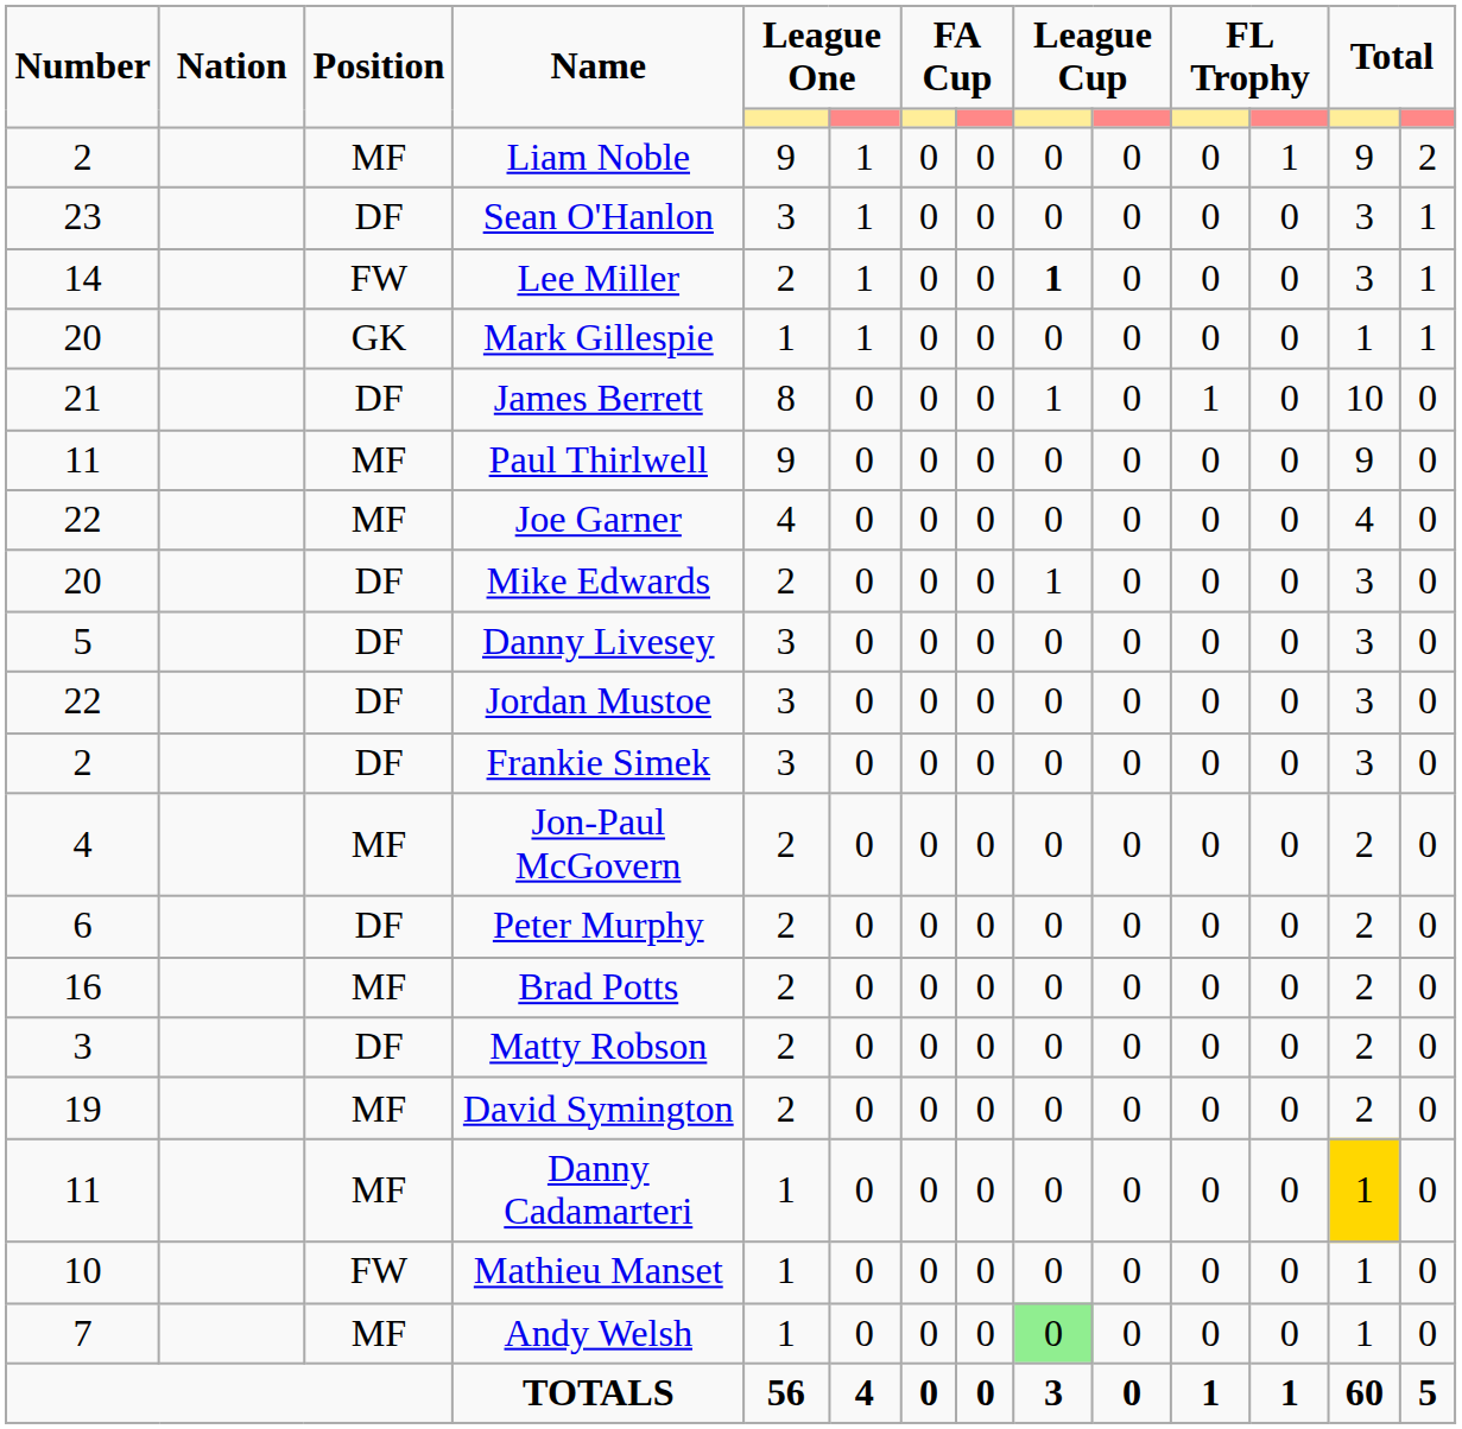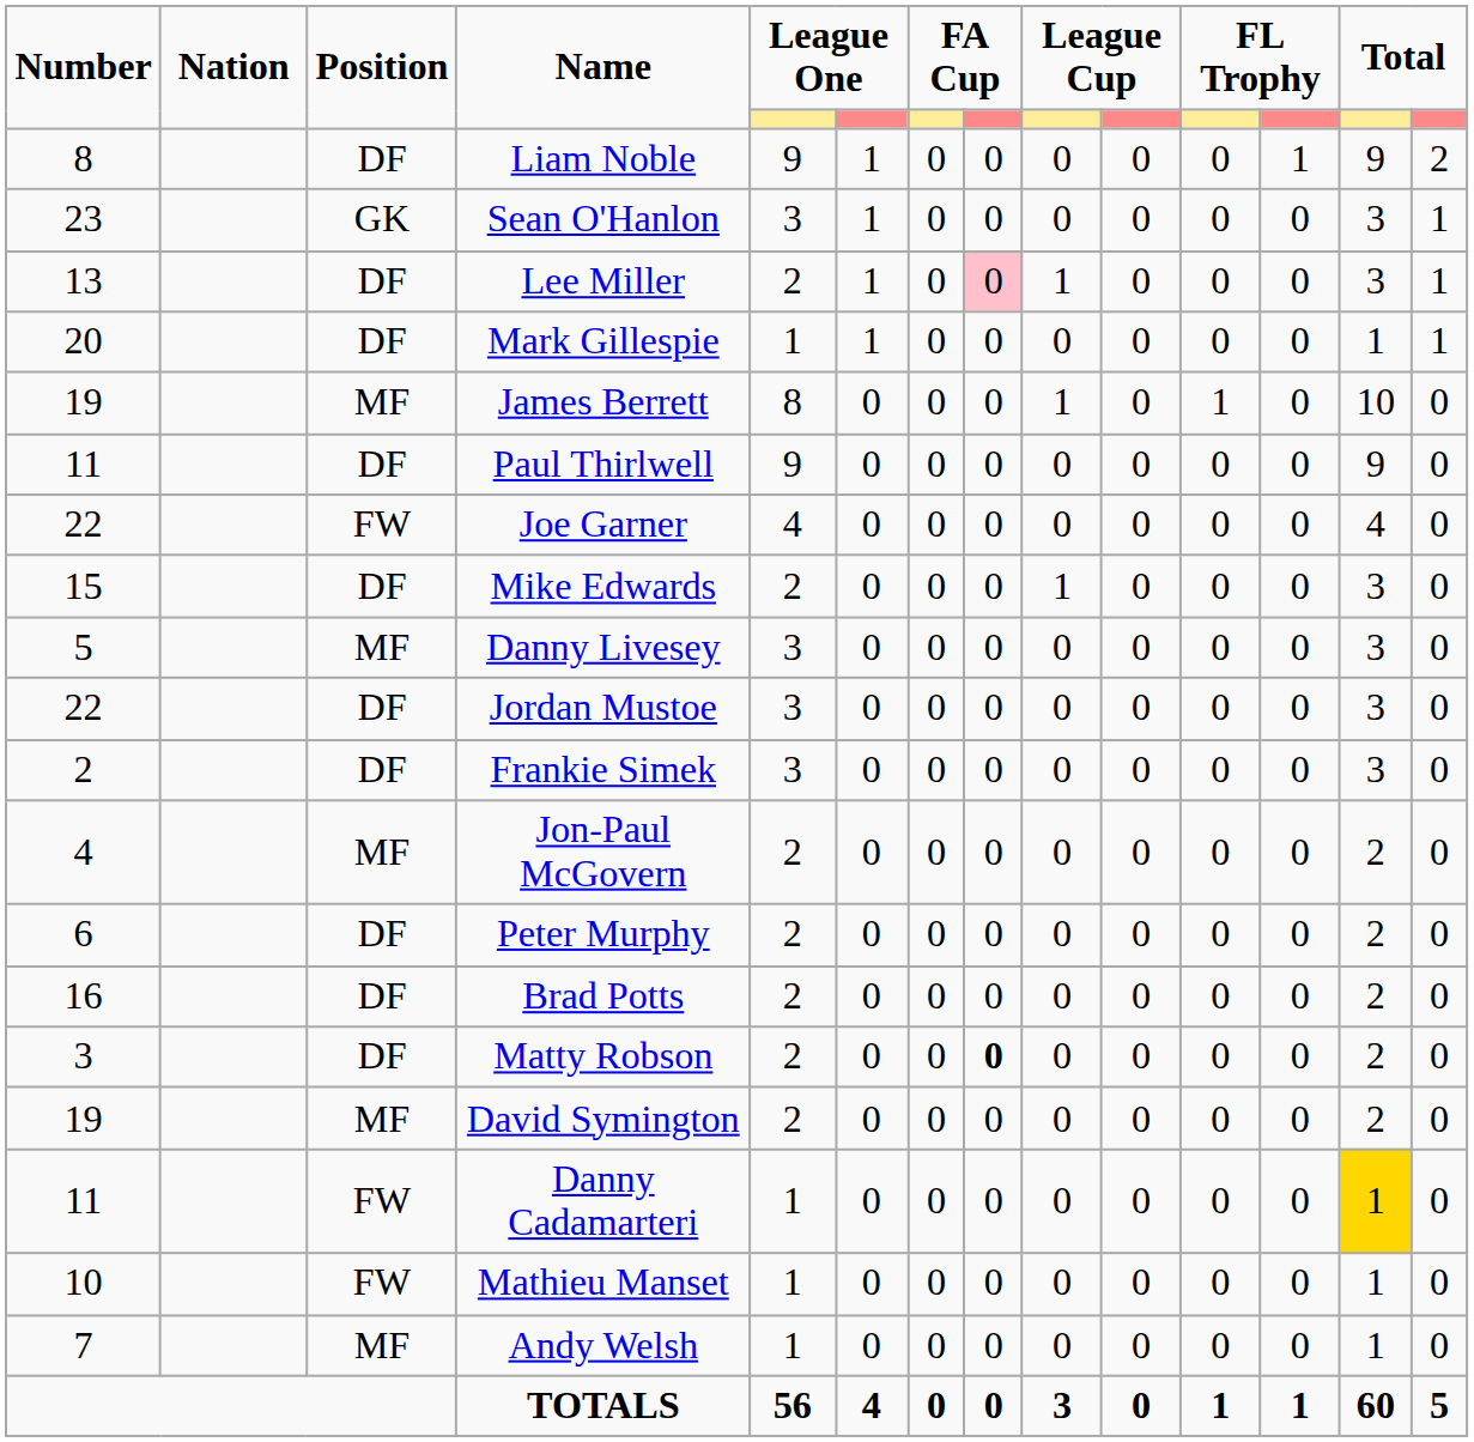 <table class="wikitable" style="font-size: 100%; text-align: center;">
 <tr>
 <td rowspan="2" width="10%" align="center"><strong>Number</strong></td>
 <td rowspan="2" width="10%" align="center"><strong>Nation</strong></td>
 <td rowspan="2" width="10%" align="center"><strong>Position</strong></td>
 <td rowspan="2" width="20%" align="center"><strong>Name</strong></td>
 <td colspan="2" align="center"><strong>League One</strong></td>
 <td colspan="2" align="center"><strong>FA Cup</strong></td>
 <td colspan="2" align="center"><strong>League Cup</strong></td>
 <td colspan="2" align="center"><strong>FL Trophy</strong></td>
 <td colspan="2" align="center"><strong>Total</strong></td>
 </tr>
 <tr>
 <th width=60 style="background: #FFEE99"></th>
 <th width=60 style="background: #FF8888"></th>
 <th width=60 style="background: #FFEE99"></th>
 <th width=60 style="background: #FF8888"></th>
 <th width=60 style="background: #FFEE99"></th>
 <th width=60 style="background: #FF8888"></th>
 <th width=60 style="background: #FFEE99"></th>
 <th width=60 style="background: #FF8888"></th>
 <th width=60 style="background: #FFEE99"></th>
 <th width=60 style="background: #FF8888"></th>
 </tr>
 <tr>
-<td>2</td>
+<td>8</td>
 <td></td>
-<td>MF</td>
+<td>DF</td>
 <td><a href='#'>Liam Noble</a></td>
 <td>9</td>
 <td>1</td>
 <td>0</td>
 <td>0</td>
 <td>0</td>
 <td>0</td>
 <td>0</td>
 <td>1</td>
 <td>9</td>
 <td>2</td>
 </tr>
 <tr>
 <td>23</td>
 <td></td>
-<td>DF</td>
+<td>GK</td>
 <td><a href='#'>Sean O'Hanlon</a></td>
 <td>3</td>
 <td>1</td>
 <td>0</td>
 <td>0</td>
 <td>0</td>
 <td>0</td>
 <td>0</td>
 <td>0</td>
 <td>3</td>
 <td>1</td>
 </tr>
 <tr>
-<td>14</td>
+<td>13</td>
 <td></td>
-<td>FW</td>
+<td>DF</td>
 <td><a href='#'>Lee Miller</a></td>
 <td>2</td>
 <td>1</td>
 <td>0</td>
-<td>0</td>
-<td><strong>1</strong></td>
+<td style="background: pink;">0</td>
+<td>1</td>
 <td>0</td>
 <td>0</td>
 <td>0</td>
 <td>3</td>
 <td>1</td>
 </tr>
 <tr>
 <td>20</td>
 <td></td>
-<td>GK</td>
+<td>DF</td>
 <td><a href='#'>Mark Gillespie</a></td>
 <td>1</td>
 <td>1</td>
 <td>0</td>
 <td>0</td>
 <td>0</td>
 <td>0</td>
 <td>0</td>
 <td>0</td>
 <td>1</td>
 <td>1</td>
 </tr>
 <tr>
-<td>21</td>
+<td>19</td>
 <td></td>
-<td>DF</td>
+<td>MF</td>
 <td><a href='#'>James Berrett</a></td>
 <td>8</td>
 <td>0</td>
 <td>0</td>
 <td>0</td>
 <td>1</td>
 <td>0</td>
 <td>1</td>
 <td>0</td>
 <td>10</td>
 <td>0</td>
 </tr>
 <tr>
 <td>11</td>
 <td></td>
-<td>MF</td>
+<td>DF</td>
 <td><a href='#'>Paul Thirlwell</a></td>
 <td>9</td>
 <td>0</td>
 <td>0</td>
 <td>0</td>
 <td>0</td>
 <td>0</td>
 <td>0</td>
 <td>0</td>
 <td>9</td>
 <td>0</td>
 </tr>
 <tr>
 <td>22</td>
 <td></td>
-<td>MF</td>
+<td>FW</td>
 <td><a href='#'>Joe Garner</a></td>
 <td>4</td>
 <td>0</td>
 <td>0</td>
 <td>0</td>
 <td>0</td>
 <td>0</td>
 <td>0</td>
 <td>0</td>
 <td>4</td>
 <td>0</td>
 </tr>
 <tr>
-<td>20</td>
+<td>15</td>
 <td></td>
 <td>DF</td>
 <td><a href='#'>Mike Edwards</a></td>
 <td>2</td>
 <td>0</td>
 <td>0</td>
 <td>0</td>
 <td>1</td>
 <td>0</td>
 <td>0</td>
 <td>0</td>
 <td>3</td>
 <td>0</td>
 </tr>
 <tr>
 <td>5</td>
 <td></td>
-<td>DF</td>
+<td>MF</td>
 <td><a href='#'>Danny Livesey</a></td>
 <td>3</td>
 <td>0</td>
 <td>0</td>
 <td>0</td>
 <td>0</td>
 <td>0</td>
 <td>0</td>
 <td>0</td>
 <td>3</td>
 <td>0</td>
 </tr>
 <tr>
 <td>22</td>
 <td></td>
 <td>DF</td>
 <td><a href='#'>Jordan Mustoe</a></td>
 <td>3</td>
 <td>0</td>
 <td>0</td>
 <td>0</td>
 <td>0</td>
 <td>0</td>
 <td>0</td>
 <td>0</td>
 <td>3</td>
 <td>0</td>
 </tr>
 <tr>
 <td>2</td>
 <td></td>
 <td>DF</td>
 <td><a href='#'>Frankie Simek</a></td>
 <td>3</td>
 <td>0</td>
 <td>0</td>
 <td>0</td>
 <td>0</td>
 <td>0</td>
 <td>0</td>
 <td>0</td>
 <td>3</td>
 <td>0</td>
 </tr>
 <tr>
 <td>4</td>
 <td></td>
 <td>MF</td>
 <td><a href='#'>Jon-Paul McGovern</a></td>
 <td>2</td>
 <td>0</td>
 <td>0</td>
 <td>0</td>
 <td>0</td>
 <td>0</td>
 <td>0</td>
 <td>0</td>
 <td>2</td>
 <td>0</td>
 </tr>
 <tr>
 <td>6</td>
 <td></td>
 <td>DF</td>
 <td><a href='#'>Peter Murphy</a></td>
 <td>2</td>
 <td>0</td>
 <td>0</td>
 <td>0</td>
 <td>0</td>
 <td>0</td>
 <td>0</td>
 <td>0</td>
 <td>2</td>
 <td>0</td>
 </tr>
 <tr>
 <td>16</td>
 <td></td>
-<td>MF</td>
+<td>DF</td>
 <td><a href='#'>Brad Potts</a></td>
 <td>2</td>
 <td>0</td>
 <td>0</td>
 <td>0</td>
 <td>0</td>
 <td>0</td>
 <td>0</td>
 <td>0</td>
 <td>2</td>
 <td>0</td>
 </tr>
 <tr>
 <td>3</td>
 <td></td>
 <td>DF</td>
 <td><a href='#'>Matty Robson</a></td>
 <td>2</td>
 <td>0</td>
 <td>0</td>
-<td>0</td>
+<td><strong>0</strong></td>
 <td>0</td>
 <td>0</td>
 <td>0</td>
 <td>0</td>
 <td>2</td>
 <td>0</td>
 </tr>
 <tr>
 <td>19</td>
 <td></td>
 <td>MF</td>
 <td><a href='#'>David Symington</a></td>
 <td>2</td>
 <td>0</td>
 <td>0</td>
 <td>0</td>
 <td>0</td>
 <td>0</td>
 <td>0</td>
 <td>0</td>
 <td>2</td>
 <td>0</td>
 </tr>
 <tr>
 <td>11</td>
 <td></td>
-<td>MF</td>
+<td>FW</td>
 <td><a href='#'>Danny Cadamarteri</a></td>
 <td>1</td>
 <td>0</td>
 <td>0</td>
 <td>0</td>
 <td>0</td>
 <td>0</td>
 <td>0</td>
 <td>0</td>
 <td style="background: gold;">1</td>
 <td>0</td>
 </tr>
 <tr>
 <td>10</td>
 <td></td>
 <td>FW</td>
 <td><a href='#'>Mathieu Manset</a></td>
 <td>1</td>
 <td>0</td>
 <td>0</td>
 <td>0</td>
 <td>0</td>
 <td>0</td>
 <td>0</td>
 <td>0</td>
 <td>1</td>
 <td>0</td>
 </tr>
 <tr>
 <td>7</td>
 <td></td>
 <td>MF</td>
 <td><a href='#'>Andy Welsh</a></td>
 <td>1</td>
 <td>0</td>
 <td>0</td>
 <td>0</td>
-<td style="background: lightgreen;">0</td>
+<td>0</td>
 <td>0</td>
 <td>0</td>
 <td>0</td>
 <td>1</td>
 <td>0</td>
 </tr>
 <tr>
 <td colspan="3"></td>
 <td><strong>TOTALS</strong></td>
 <td><strong>56</strong></td>
 <td><strong>4</strong></td>
 <td><strong>0</strong></td>
 <td><strong>0</strong></td>
 <td><strong>3</strong></td>
 <td><strong>0</strong></td>
 <td><strong>1</strong></td>
 <td><strong>1</strong></td>
 <td><strong>60</strong></td>
 <td><strong>5</strong></td>
 </tr>
 </table>
